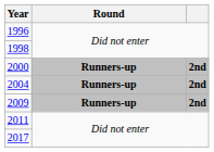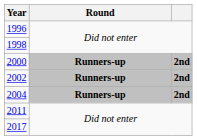 <table class="wikitable" style="text-align: center; font-size:90%">
 <tr>
 <th>Year</th>
 <th style="width:200px">Round</th>
 <th></th>
 </tr>
 <tr>
 <td><a href='#'>1996</a></td>
 <td colspan="2" rowspan="2"><em>Did not enter</em></td>
 </tr>
 <tr>
 <td><a href='#'>1998</a></td>
 </tr>
 <tr>
 <td><a href='#'>2000</a></td>
 <td bgcolor=Silver><strong>Runners-up</strong></td>
 <td bgcolor=Silver><strong>2nd</strong></td>
 </tr>
 <tr>
-<td><a href='#'>2004</a></td>
+<td><a href='#'>2002</a></td>
 <td bgcolor=Silver><strong>Runners-up</strong></td>
 <td bgcolor=Silver><strong>2nd</strong></td>
 </tr>
 <tr>
-<td><a href='#'>2009</a></td>
+<td><a href='#'>2004</a></td>
 <td bgcolor=Silver><strong>Runners-up</strong></td>
 <td bgcolor=Silver><strong>2nd</strong></td>
 </tr>
 <tr>
 <td><a href='#'>2011</a></td>
 <td colspan="2" rowspan="2"><em>Did not enter</em></td>
 </tr>
 <tr>
 <td><a href='#'>2017</a></td>
 </tr>
 </table>
